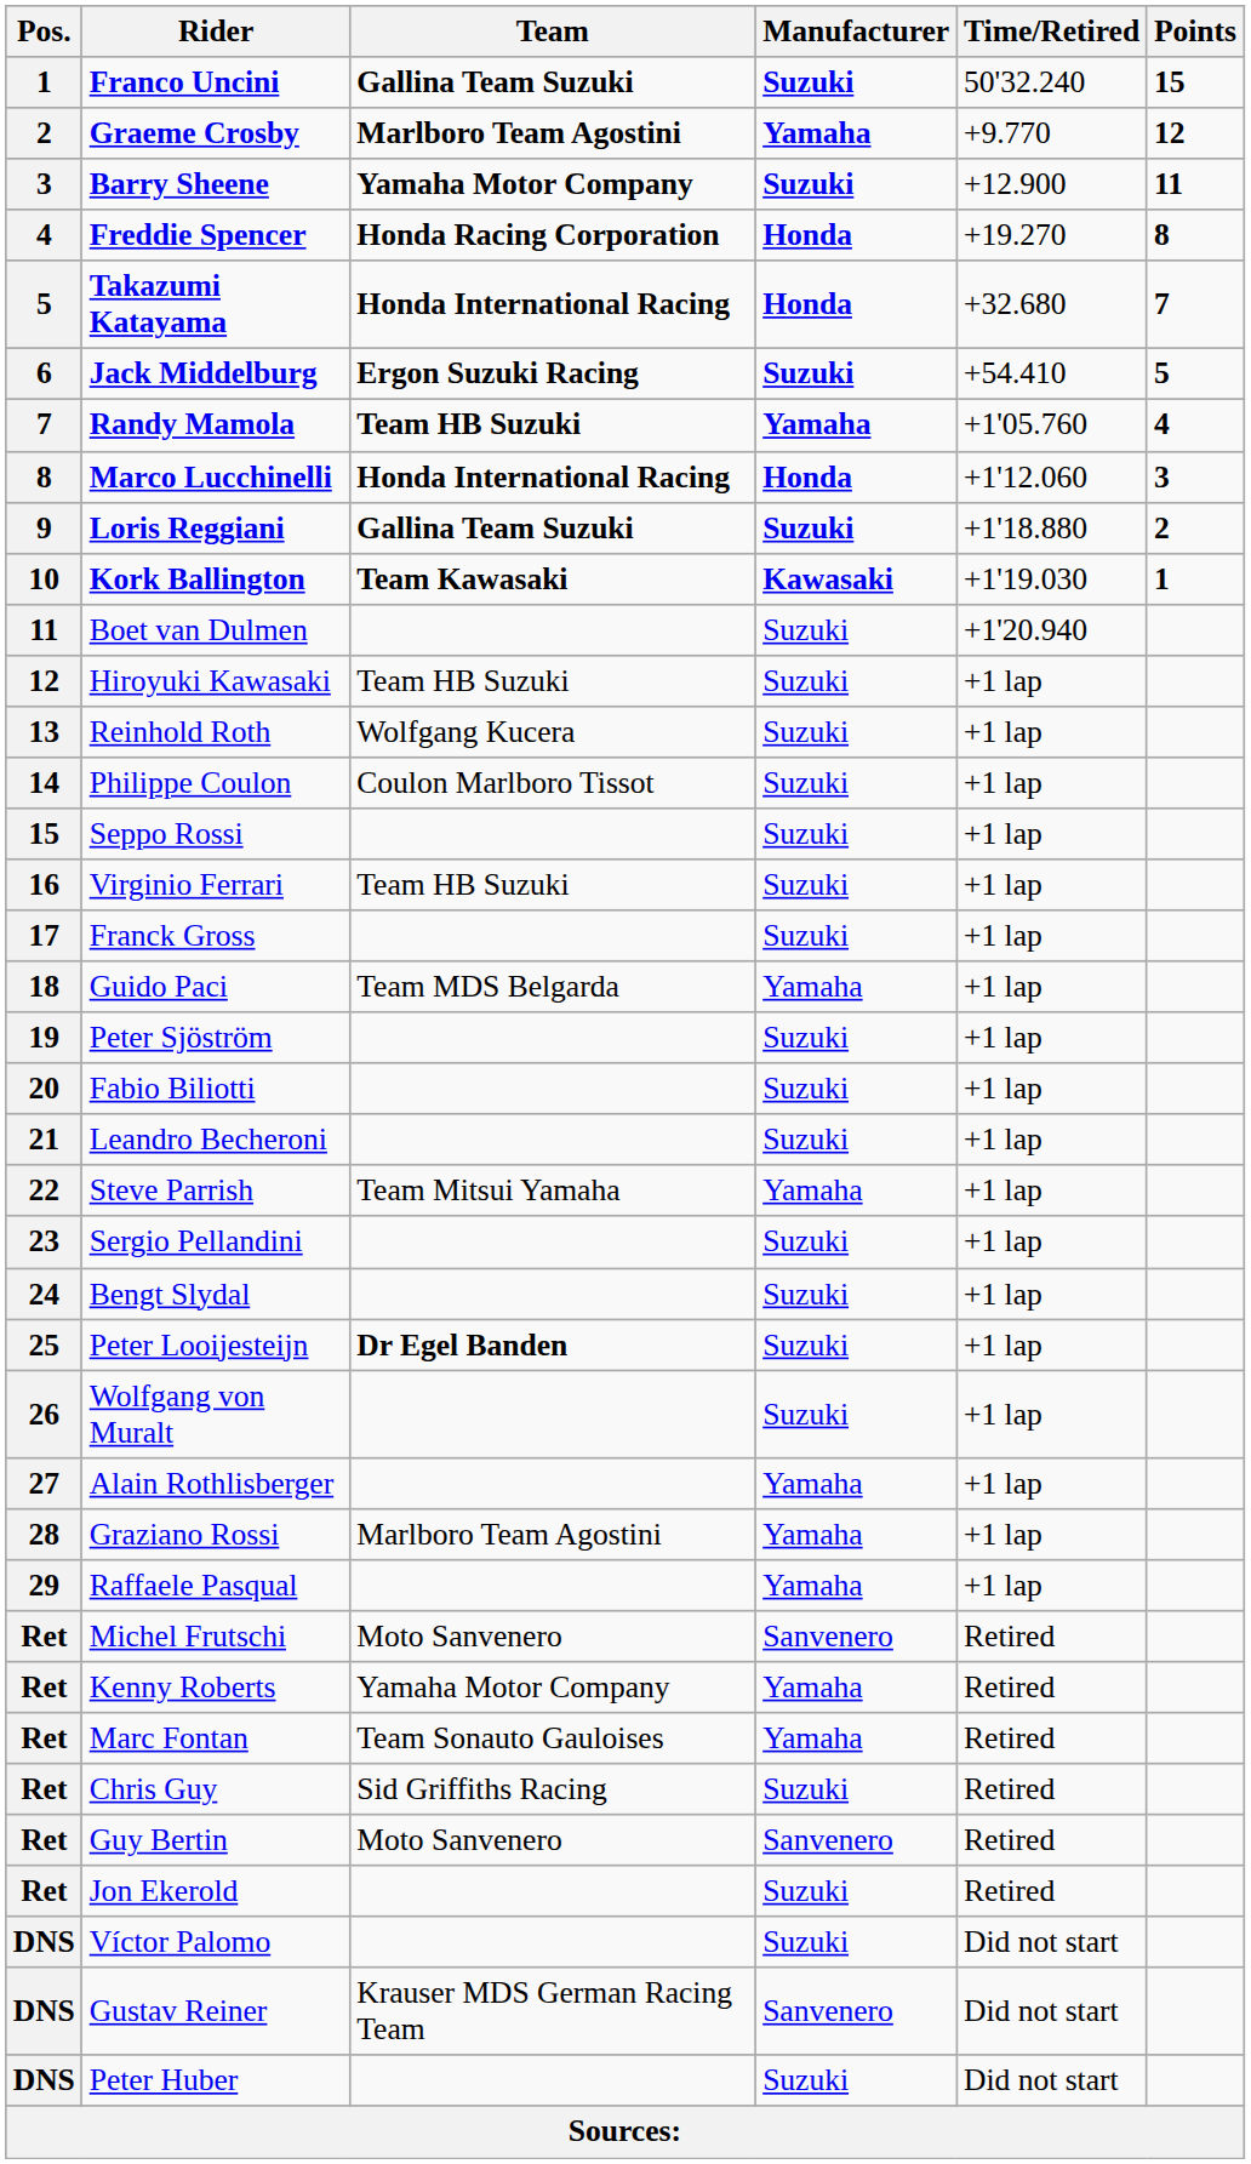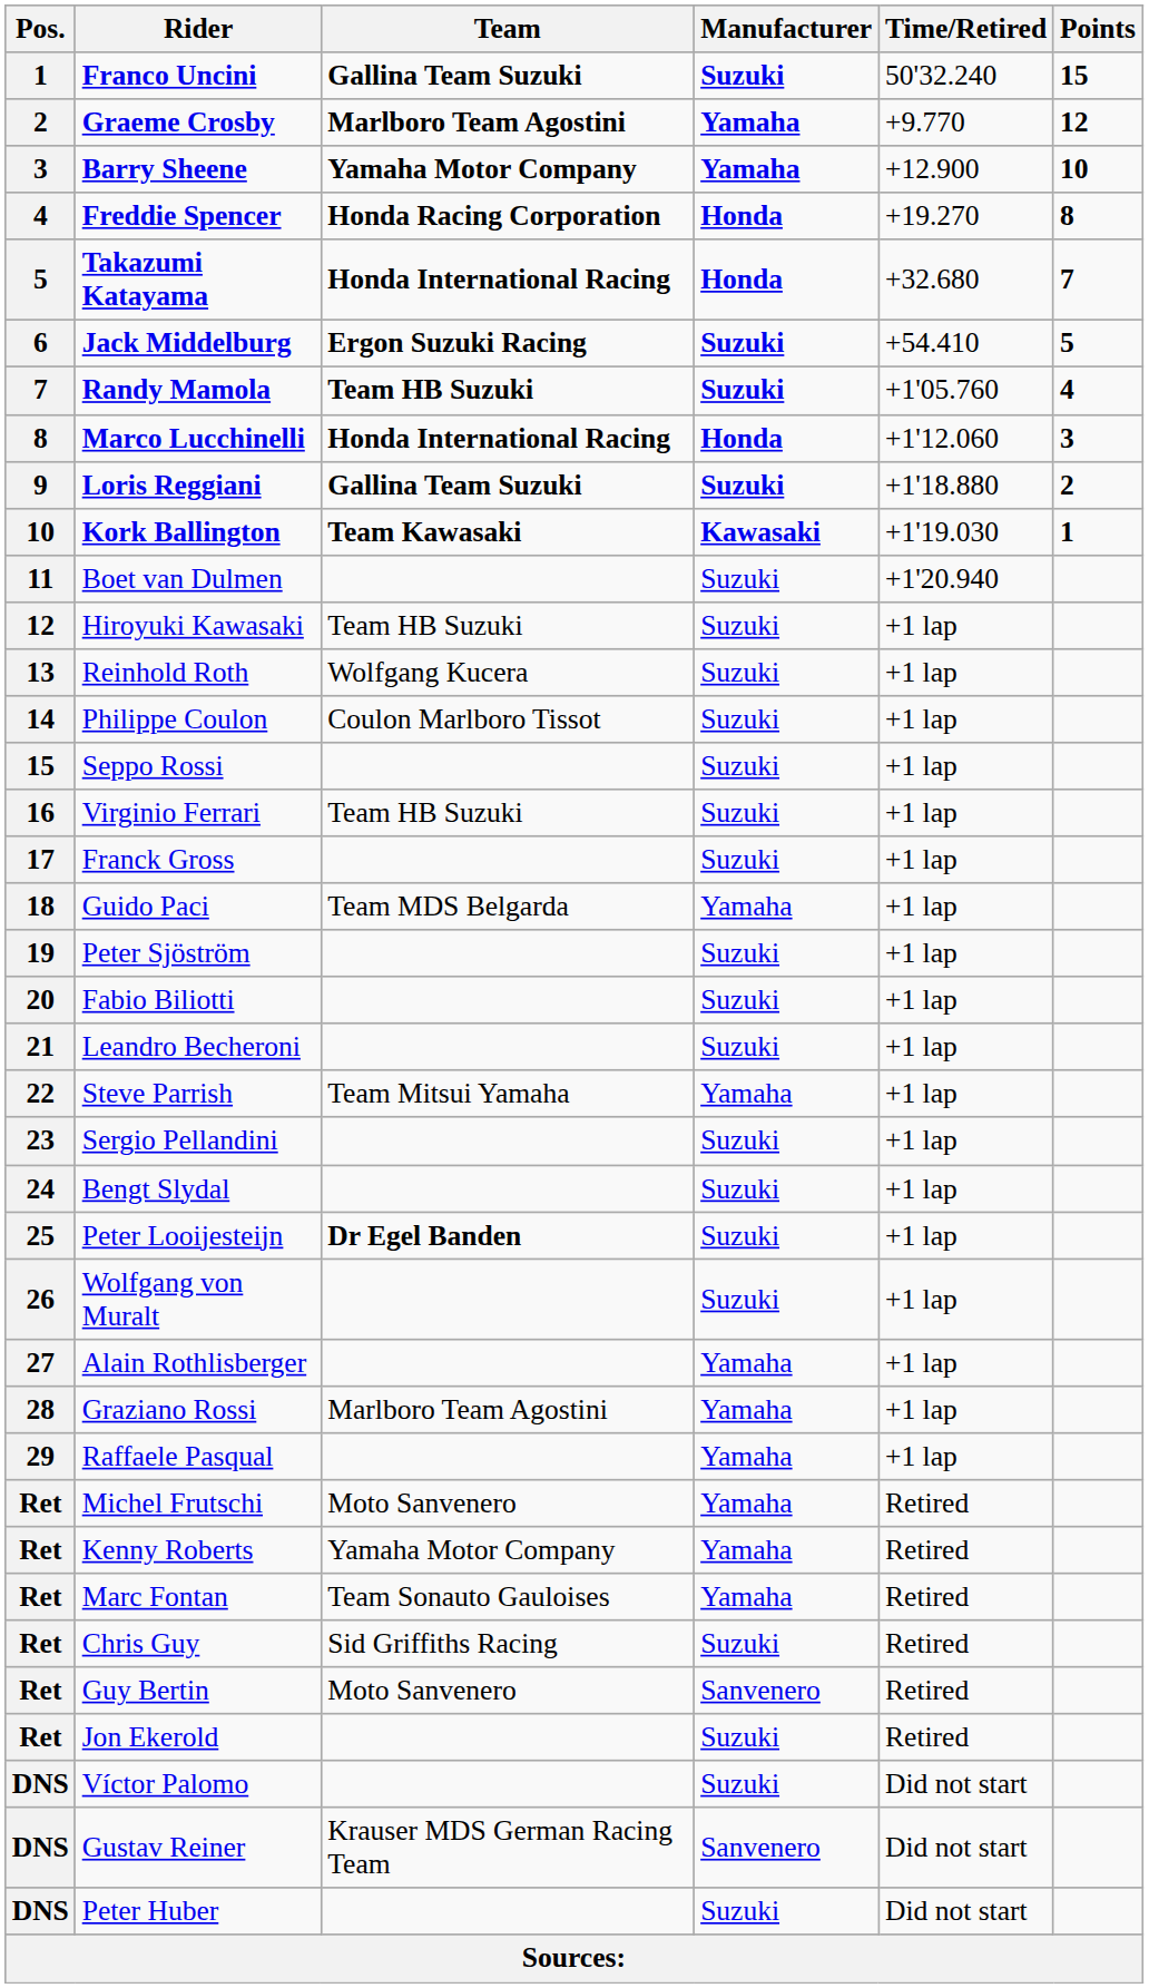 <table class="wikitable" style="font-size: 95%;">
 <tr>
 <th>Pos.</th>
 <th>Rider</th>
 <th>Team</th>
 <th>Manufacturer</th>
 <th>Time/Retired</th>
 <th>Points</th>
 </tr>
 <tr>
 <th>1</th>
 <td> <strong><a href='#'>Franco Uncini</a></strong></td>
 <td><strong>Gallina Team Suzuki</strong></td>
 <td><strong><a href='#'>Suzuki</a></strong></td>
 <td>50'32.240</td>
 <td><strong>15</strong></td>
 </tr>
 <tr>
 <th>2</th>
 <td> <strong><a href='#'>Graeme Crosby</a></strong></td>
 <td><strong>Marlboro Team Agostini</strong></td>
 <td><strong><a href='#'>Yamaha</a></strong></td>
 <td>+9.770</td>
 <td><strong>12</strong></td>
 </tr>
 <tr>
 <th>3</th>
 <td> <strong><a href='#'>Barry Sheene</a></strong></td>
 <td><strong>Yamaha Motor Company</strong></td>
-<td><strong><a href='#'>Suzuki</a></strong></td>
+<td><strong><a href='#'>Yamaha</a></strong></td>
 <td>+12.900</td>
-<td><strong>11</strong></td>
+<td><strong>10</strong></td>
 </tr>
 <tr>
 <th>4</th>
 <td> <strong><a href='#'>Freddie Spencer</a></strong></td>
 <td><strong>Honda Racing Corporation</strong></td>
 <td><strong><a href='#'>Honda</a></strong></td>
 <td>+19.270</td>
 <td><strong>8</strong></td>
 </tr>
 <tr>
 <th>5</th>
 <td> <strong><a href='#'>Takazumi Katayama</a></strong></td>
 <td><strong>Honda International Racing</strong></td>
 <td><strong><a href='#'>Honda</a></strong></td>
 <td>+32.680</td>
 <td><strong>7</strong></td>
 </tr>
 <tr>
 <th>6</th>
 <td> <strong><a href='#'>Jack Middelburg</a></strong></td>
 <td><strong>Ergon Suzuki Racing</strong></td>
 <td><strong><a href='#'>Suzuki</a></strong></td>
 <td>+54.410</td>
 <td><strong>5</strong></td>
 </tr>
 <tr>
 <th>7</th>
 <td> <strong><a href='#'>Randy Mamola</a></strong></td>
 <td><strong>Team HB Suzuki</strong></td>
-<td><strong><a href='#'>Yamaha</a></strong></td>
+<td><strong><a href='#'>Suzuki</a></strong></td>
 <td>+1'05.760</td>
 <td><strong>4</strong></td>
 </tr>
 <tr>
 <th>8</th>
 <td> <strong><a href='#'>Marco Lucchinelli</a></strong></td>
 <td><strong>Honda International Racing</strong></td>
 <td><strong><a href='#'>Honda</a></strong></td>
 <td>+1'12.060</td>
 <td><strong>3</strong></td>
 </tr>
 <tr>
 <th>9</th>
 <td> <strong><a href='#'>Loris Reggiani</a></strong></td>
 <td><strong>Gallina Team Suzuki</strong></td>
 <td><strong><a href='#'>Suzuki</a></strong></td>
 <td>+1'18.880</td>
 <td><strong>2</strong></td>
 </tr>
 <tr>
 <th>10</th>
 <td> <strong><a href='#'>Kork Ballington</a></strong></td>
 <td><strong>Team Kawasaki</strong></td>
 <td><strong><a href='#'>Kawasaki</a></strong></td>
 <td>+1'19.030</td>
 <td><strong>1</strong></td>
 </tr>
 <tr>
 <th>11</th>
 <td> <a href='#'>Boet van Dulmen</a></td>
 <td></td>
 <td><a href='#'>Suzuki</a></td>
 <td>+1'20.940</td>
 <td></td>
 </tr>
 <tr>
 <th>12</th>
 <td> <a href='#'>Hiroyuki Kawasaki</a></td>
 <td>Team HB Suzuki</td>
 <td><a href='#'>Suzuki</a></td>
 <td>+1 lap</td>
 <td></td>
 </tr>
 <tr>
 <th>13</th>
 <td> <a href='#'>Reinhold Roth</a></td>
 <td>Wolfgang Kucera</td>
 <td><a href='#'>Suzuki</a></td>
 <td>+1 lap</td>
 <td></td>
 </tr>
 <tr>
 <th>14</th>
 <td> <a href='#'>Philippe Coulon</a></td>
 <td>Coulon Marlboro Tissot</td>
 <td><a href='#'>Suzuki</a></td>
 <td>+1 lap</td>
 <td></td>
 </tr>
 <tr>
 <th>15</th>
 <td> <a href='#'>Seppo Rossi</a></td>
 <td></td>
 <td><a href='#'>Suzuki</a></td>
 <td>+1 lap</td>
 <td></td>
 </tr>
 <tr>
 <th>16</th>
 <td> <a href='#'>Virginio Ferrari</a></td>
 <td>Team HB Suzuki</td>
 <td><a href='#'>Suzuki</a></td>
 <td>+1 lap</td>
 <td></td>
 </tr>
 <tr>
 <th>17</th>
 <td> <a href='#'>Franck Gross</a></td>
 <td></td>
 <td><a href='#'>Suzuki</a></td>
 <td>+1 lap</td>
 <td></td>
 </tr>
 <tr>
 <th>18</th>
 <td> <a href='#'>Guido Paci</a></td>
 <td>Team MDS Belgarda</td>
 <td><a href='#'>Yamaha</a></td>
 <td>+1 lap</td>
 <td></td>
 </tr>
 <tr>
 <th>19</th>
 <td> <a href='#'>Peter Sjöström</a></td>
 <td></td>
 <td><a href='#'>Suzuki</a></td>
 <td>+1 lap</td>
 <td></td>
 </tr>
 <tr>
 <th>20</th>
 <td> <a href='#'>Fabio Biliotti</a></td>
 <td></td>
 <td><a href='#'>Suzuki</a></td>
 <td>+1 lap</td>
 <td></td>
 </tr>
 <tr>
 <th>21</th>
 <td> <a href='#'>Leandro Becheroni</a></td>
 <td></td>
 <td><a href='#'>Suzuki</a></td>
 <td>+1 lap</td>
 <td></td>
 </tr>
 <tr>
 <th>22</th>
 <td> <a href='#'>Steve Parrish</a></td>
 <td>Team Mitsui Yamaha</td>
 <td><a href='#'>Yamaha</a></td>
 <td>+1 lap</td>
 <td></td>
 </tr>
 <tr>
 <th>23</th>
 <td> <a href='#'>Sergio Pellandini</a></td>
 <td></td>
 <td><a href='#'>Suzuki</a></td>
 <td>+1 lap</td>
 <td></td>
 </tr>
 <tr>
 <th>24</th>
 <td> <a href='#'>Bengt Slydal</a></td>
 <td></td>
 <td><a href='#'>Suzuki</a></td>
 <td>+1 lap</td>
 <td></td>
 </tr>
 <tr>
 <th>25</th>
 <td> <a href='#'>Peter Looijesteijn</a></td>
 <td><strong>Dr Egel Banden</strong></td>
 <td><a href='#'>Suzuki</a></td>
 <td>+1 lap</td>
 <td></td>
 </tr>
 <tr>
 <th>26</th>
 <td> <a href='#'>Wolfgang von Muralt</a></td>
 <td></td>
 <td><a href='#'>Suzuki</a></td>
 <td>+1 lap</td>
 <td></td>
 </tr>
 <tr>
 <th>27</th>
 <td> <a href='#'>Alain Rothlisberger</a></td>
 <td></td>
 <td><a href='#'>Yamaha</a></td>
 <td>+1 lap</td>
 <td></td>
 </tr>
 <tr>
 <th>28</th>
 <td> <a href='#'>Graziano Rossi</a></td>
 <td>Marlboro Team Agostini</td>
 <td><a href='#'>Yamaha</a></td>
 <td>+1 lap</td>
 <td></td>
 </tr>
 <tr>
 <th>29</th>
 <td> <a href='#'>Raffaele Pasqual</a></td>
 <td></td>
 <td><a href='#'>Yamaha</a></td>
 <td>+1 lap</td>
 <td></td>
 </tr>
 <tr>
 <th>Ret</th>
 <td> <a href='#'>Michel Frutschi</a></td>
 <td>Moto Sanvenero</td>
-<td><a href='#'>Sanvenero</a></td>
+<td><a href='#'>Yamaha</a></td>
 <td>Retired</td>
 <td></td>
 </tr>
 <tr>
 <th>Ret</th>
 <td> <a href='#'>Kenny Roberts</a></td>
 <td>Yamaha Motor Company</td>
 <td><a href='#'>Yamaha</a></td>
 <td>Retired</td>
 <td></td>
 </tr>
 <tr>
 <th>Ret</th>
 <td> <a href='#'>Marc Fontan</a></td>
 <td>Team Sonauto Gauloises</td>
 <td><a href='#'>Yamaha</a></td>
 <td>Retired</td>
 <td></td>
 </tr>
 <tr>
 <th>Ret</th>
 <td> <a href='#'>Chris Guy</a></td>
 <td>Sid Griffiths Racing</td>
 <td><a href='#'>Suzuki</a></td>
 <td>Retired</td>
 <td></td>
 </tr>
 <tr>
 <th>Ret</th>
 <td> <a href='#'>Guy Bertin</a></td>
 <td>Moto Sanvenero</td>
 <td><a href='#'>Sanvenero</a></td>
 <td>Retired</td>
 <td></td>
 </tr>
 <tr>
 <th>Ret</th>
 <td> <a href='#'>Jon Ekerold</a></td>
 <td></td>
 <td><a href='#'>Suzuki</a></td>
 <td>Retired</td>
 <td></td>
 </tr>
 <tr>
 <th>DNS</th>
 <td> <a href='#'>Víctor Palomo</a></td>
 <td></td>
 <td><a href='#'>Suzuki</a></td>
 <td>Did not start</td>
 <td></td>
 </tr>
 <tr>
 <th>DNS</th>
 <td> <a href='#'>Gustav Reiner</a></td>
 <td>Krauser MDS German Racing Team</td>
 <td><a href='#'>Sanvenero</a></td>
 <td>Did not start</td>
 <td></td>
 </tr>
 <tr>
 <th>DNS</th>
 <td> <a href='#'>Peter Huber</a></td>
 <td></td>
 <td><a href='#'>Suzuki</a></td>
 <td>Did not start</td>
 <td></td>
 </tr>
 <tr>
 <th colspan=8>Sources: </th>
 </tr>
 </table>
